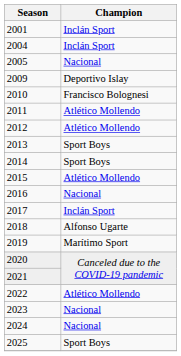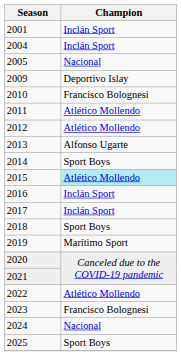 <table class="wikitable sortable">
 <tr>
 <th width=80px>Season</th>
 <th width=170px>Champion</th>
 </tr>
 <tr>
 <td>2001</td>
 <td><a href='#'>Inclán Sport</a></td>
 </tr>
 <tr>
 <td>2004</td>
 <td><a href='#'>Inclán Sport</a></td>
 </tr>
 <tr>
 <td>2005</td>
 <td><a href='#'>Nacional</a></td>
 </tr>
 <tr>
 <td>2009</td>
 <td>Deportivo Islay</td>
 </tr>
 <tr>
 <td>2010</td>
 <td>Francisco Bolognesi</td>
 </tr>
 <tr>
 <td>2011</td>
 <td><a href='#'>Atlético Mollendo</a></td>
 </tr>
 <tr>
 <td>2012</td>
 <td><a href='#'>Atlético Mollendo</a></td>
 </tr>
 <tr>
 <td>2013</td>
-<td>Sport Boys</td>
+<td>Alfonso Ugarte</td>
 </tr>
 <tr>
 <td>2014</td>
 <td>Sport Boys</td>
 </tr>
 <tr>
 <td>2015</td>
-<td><a href='#'>Atlético Mollendo</a></td>
+<td style="background: paleturquoise;"><a href='#'>Atlético Mollendo</a></td>
 </tr>
 <tr>
 <td>2016</td>
-<td><a href='#'>Nacional</a></td>
+<td><a href='#'>Inclán Sport</a></td>
 </tr>
 <tr>
 <td>2017</td>
 <td><a href='#'>Inclán Sport</a></td>
 </tr>
 <tr>
 <td>2018</td>
-<td>Alfonso Ugarte</td>
+<td>Sport Boys</td>
 </tr>
 <tr>
 <td>2019</td>
 <td>Marítimo Sport</td>
 </tr>
 <tr bgcolor=#efefef>
 <td>2020</td>
 <td rowspan=2 colspan="1" align=center><em>Canceled due to the <a href='#'>COVID-19 pandemic</a></em></td>
 </tr>
 <tr bgcolor=#efefef>
 <td>2021</td>
 </tr>
 <tr>
 <td>2022</td>
 <td><a href='#'>Atlético Mollendo</a></td>
 </tr>
 <tr>
 <td>2023</td>
-<td><a href='#'>Nacional</a></td>
+<td>Francisco Bolognesi</td>
 </tr>
 <tr>
 <td>2024</td>
 <td><a href='#'>Nacional</a></td>
 </tr>
 <tr>
 <td>2025</td>
 <td>Sport Boys</td>
 </tr>
 <tr>
 </tr>
 </table>
